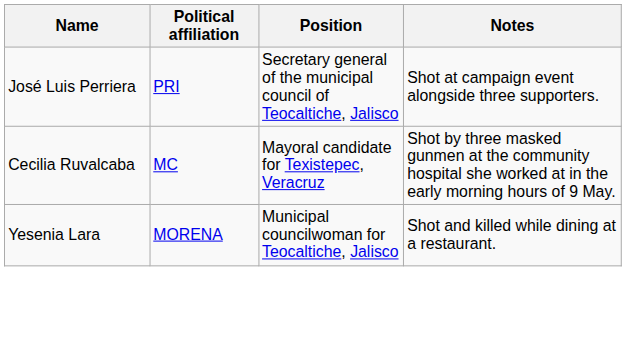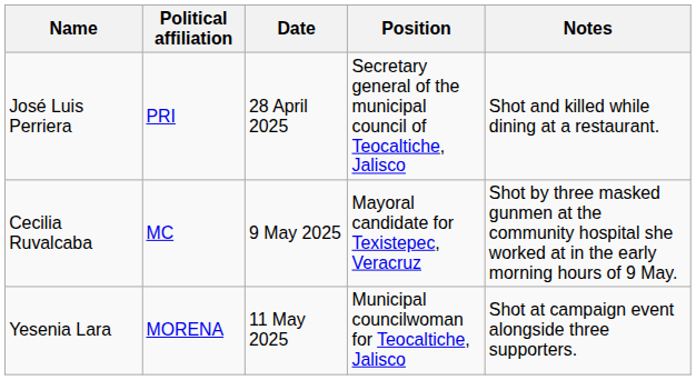 <table class="wikitable" style="width:100%">
 <tr>
 <th style="width:20%">Name</th>
 <th style="width:15%">Political affiliation</th>
+<th style="width:15%">Date</th>
 <th style="width:20%">Position</th>
 <th style="width:30%">Notes</th>
 </tr>
 <tr>
 <td>José Luis Perriera</td>
 <td><a href='#'>PRI</a></td>
+<td>28 April 2025</td>
 <td>Secretary general of the municipal council of <a href='#'>Teocaltiche</a>, <a href='#'>Jalisco</a></td>
-<td>Shot at campaign event alongside three supporters.</td>
+<td>Shot and killed while dining at a restaurant.</td>
 </tr>
 <tr>
 <td>Cecilia Ruvalcaba</td>
 <td><a href='#'>MC</a></td>
+<td>9 May 2025</td>
 <td>Mayoral candidate for <a href='#'>Texistepec</a>, <a href='#'>Veracruz</a></td>
 <td>Shot by three masked gunmen at the community hospital she worked at in the early morning hours of 9 May.</td>
 </tr>
 <tr>
 <td>Yesenia Lara</td>
 <td><a href='#'>MORENA</a></td>
+<td>11 May 2025</td>
 <td>Municipal councilwoman for <a href='#'>Teocaltiche</a>, <a href='#'>Jalisco</a></td>
-<td>Shot and killed while dining at a restaurant.</td>
+<td>Shot at campaign event alongside three supporters.</td>
 </tr>
 </table>
